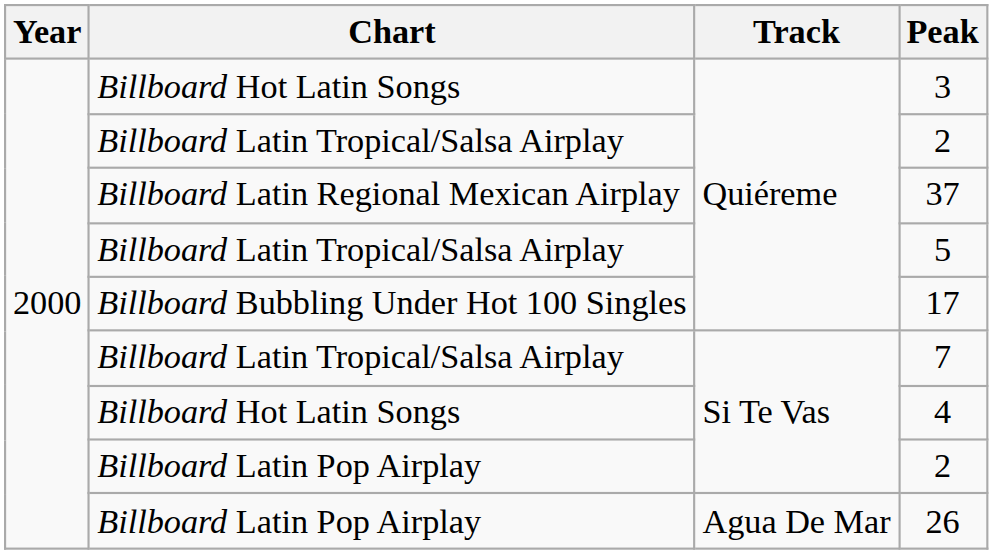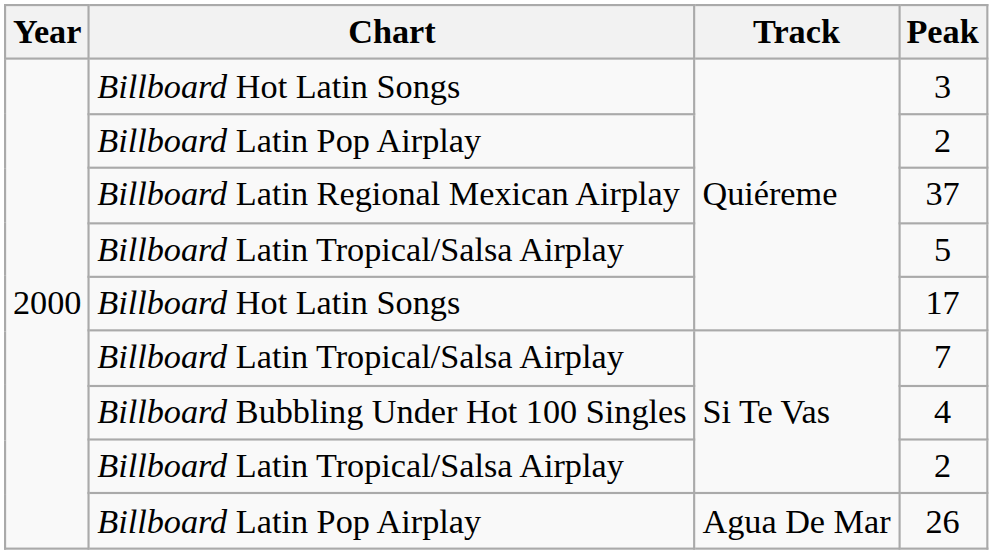 <table class="wikitable">
 <tr>
 <th>Year</th>
 <th>Chart</th>
 <th>Track</th>
 <th>Peak</th>
 </tr>
 <tr>
 <td rowspan="9">2000</td>
 <td><em>Billboard</em> Hot Latin Songs</td>
 <td rowspan="5">Quiéreme</td>
 <td align="center">3</td>
 </tr>
 <tr>
-<td><em>Billboard</em> Latin Tropical/Salsa Airplay</td>
+<td><em>Billboard</em> Latin Pop Airplay</td>
 <td align="center">2</td>
 </tr>
 <tr>
 <td><em>Billboard</em> Latin Regional Mexican Airplay</td>
 <td align="center">37</td>
 </tr>
 <tr>
 <td><em>Billboard</em> Latin Tropical/Salsa Airplay</td>
 <td align="center">5</td>
 </tr>
 <tr>
-<td><em>Billboard</em> Bubbling Under Hot 100 Singles</td>
+<td><em>Billboard</em> Hot Latin Songs</td>
 <td align="center">17</td>
 </tr>
 <tr>
 <td><em>Billboard</em> Latin Tropical/Salsa Airplay</td>
 <td rowspan="3">Si Te Vas</td>
 <td align="center">7</td>
 </tr>
 <tr>
-<td><em>Billboard</em> Hot Latin Songs</td>
+<td><em>Billboard</em> Bubbling Under Hot 100 Singles</td>
 <td align="center">4</td>
 </tr>
 <tr>
-<td><em>Billboard</em> Latin Pop Airplay</td>
+<td><em>Billboard</em> Latin Tropical/Salsa Airplay</td>
 <td align="center">2</td>
 </tr>
 <tr>
 <td><em>Billboard</em> Latin Pop Airplay</td>
 <td>Agua De Mar</td>
 <td align="center">26</td>
 </tr>
 </table>
